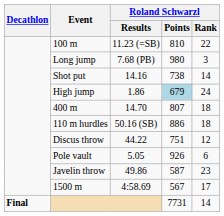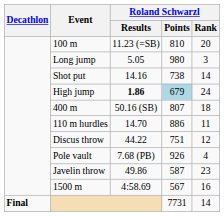 <table class="wikitable" border="1" style="font-size:90%">
 <tr>
 <th rowspan=2><a href='#'>Decathlon</a></th>
 <th rowspan=2>Event</th>
 <th colspan=3><a href='#'>Roland Schwarzl</a></th>
 </tr>
 <tr>
 <th>Results</th>
 <th>Points</th>
 <th>Rank</th>
 </tr>
 <tr>
 <td rowspan=10></td>
 <td>100 m</td>
 <td align=center>11.23 (=SB)</td>
 <td align=center>810</td>
-<td align=center>22</td>
+<td align=center>20</td>
 </tr>
 <tr>
 <td>Long jump</td>
-<td align=center>7.68 (PB)</td>
+<td align=center>5.05</td>
 <td align=center>980</td>
 <td align=center>3</td>
 </tr>
 <tr>
 <td>Shot put</td>
 <td align=center>14.16</td>
 <td align=center>738</td>
 <td align=center>14</td>
 </tr>
 <tr>
 <td>High jump</td>
-<td align=center>1.86</td>
+<td align=center><strong>1.86</strong></td>
 <td align=center style="background: lightblue;">679</td>
 <td align=center>24</td>
 </tr>
 <tr>
 <td>400 m</td>
-<td align=center>14.70</td>
+<td align=center>50.16 (SB)</td>
 <td align=center>807</td>
 <td align=center>18</td>
 </tr>
 <tr>
 <td>110 m hurdles</td>
-<td align=center>50.16 (SB)</td>
+<td align=center>14.70</td>
 <td align=center>886</td>
-<td align=center>18</td>
+<td align=center>11</td>
 </tr>
 <tr>
 <td>Discus throw</td>
 <td align=center>44.22</td>
 <td align=center>751</td>
 <td align=center>12</td>
 </tr>
 <tr>
 <td>Pole vault</td>
-<td align=center>5.05</td>
+<td align=center>7.68 (PB)</td>
 <td align=center>926</td>
-<td align=center>6</td>
+<td align=center>4</td>
 </tr>
 <tr>
 <td>Javelin throw</td>
 <td align=center>49.86</td>
 <td align=center>587</td>
 <td align=center>23</td>
 </tr>
 <tr>
 <td>1500 m</td>
 <td align=center>4:58.69</td>
 <td align=center>567</td>
-<td align=center>17</td>
+<td align=center>16</td>
 </tr>
 <tr>
 <td><strong>Final</strong></td>
 <td colspan=2 bgcolor=wheat></td>
 <td align=center>7731</td>
 <td align=center>14</td>
 </tr>
 </table>
